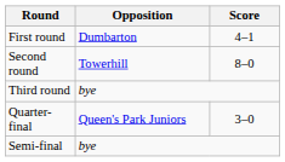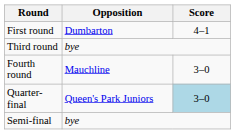 <table class="wikitable" style="text-align:left;margin-left:1em;float:right">
 <tr>
 <th width=80>Round</th>
 <th width=160>Opposition</th>
 <th width=80>Score</th>
 </tr>
 <tr>
 <td>First round</td>
 <td><a href='#'>Dumbarton</a></td>
 <td align=center>4–1</td>
 </tr>
 <tr>
-<td>Second round</td>
-<td><a href='#'>Towerhill</a></td>
-<td align=center>8–0</td>
-</tr>
-<tr>
 <td>Third round</td>
 <td colspan=2><em>bye</em></td>
 </tr>
 <tr>
+<td>Fourth round</td>
+<td><a href='#'>Mauchline</a></td>
+<td align=center>3–0</td>
+</tr>
+<tr>
 <td>Quarter-final</td>
 <td><a href='#'>Queen's Park Juniors</a></td>
-<td align=center>3–0</td>
+<td align=center style="background: lightblue;">3–0</td>
 </tr>
 <tr>
 <td>Semi-final</td>
 <td colspan=2><em>bye</em></td>
 </tr>
 </table>
